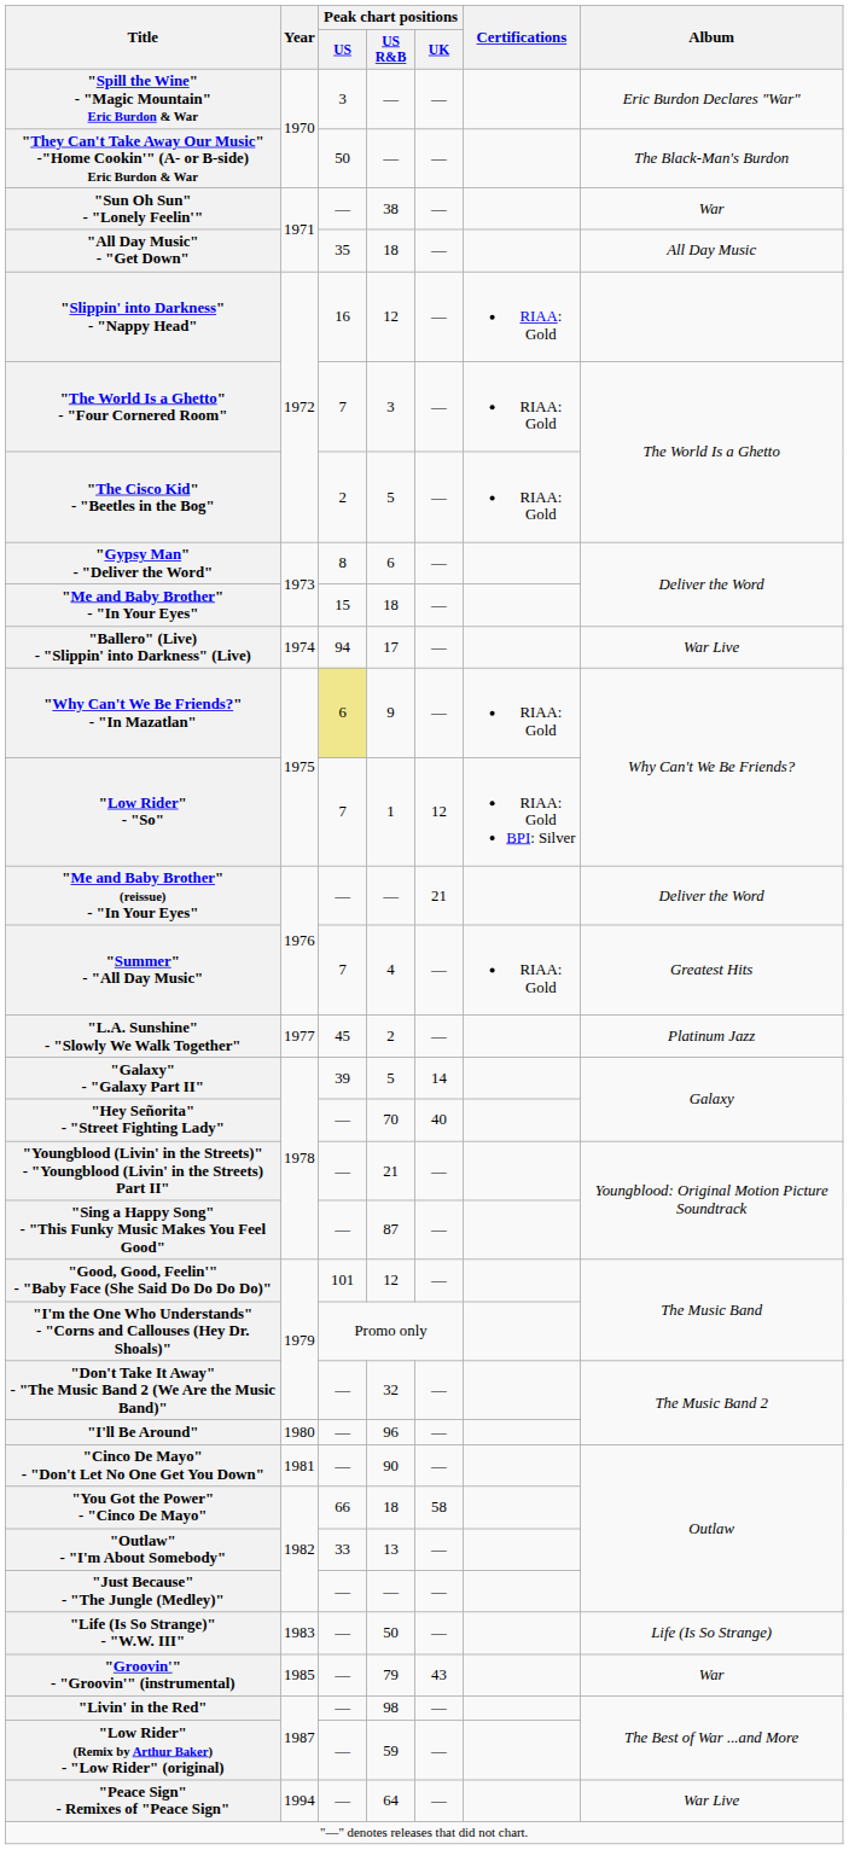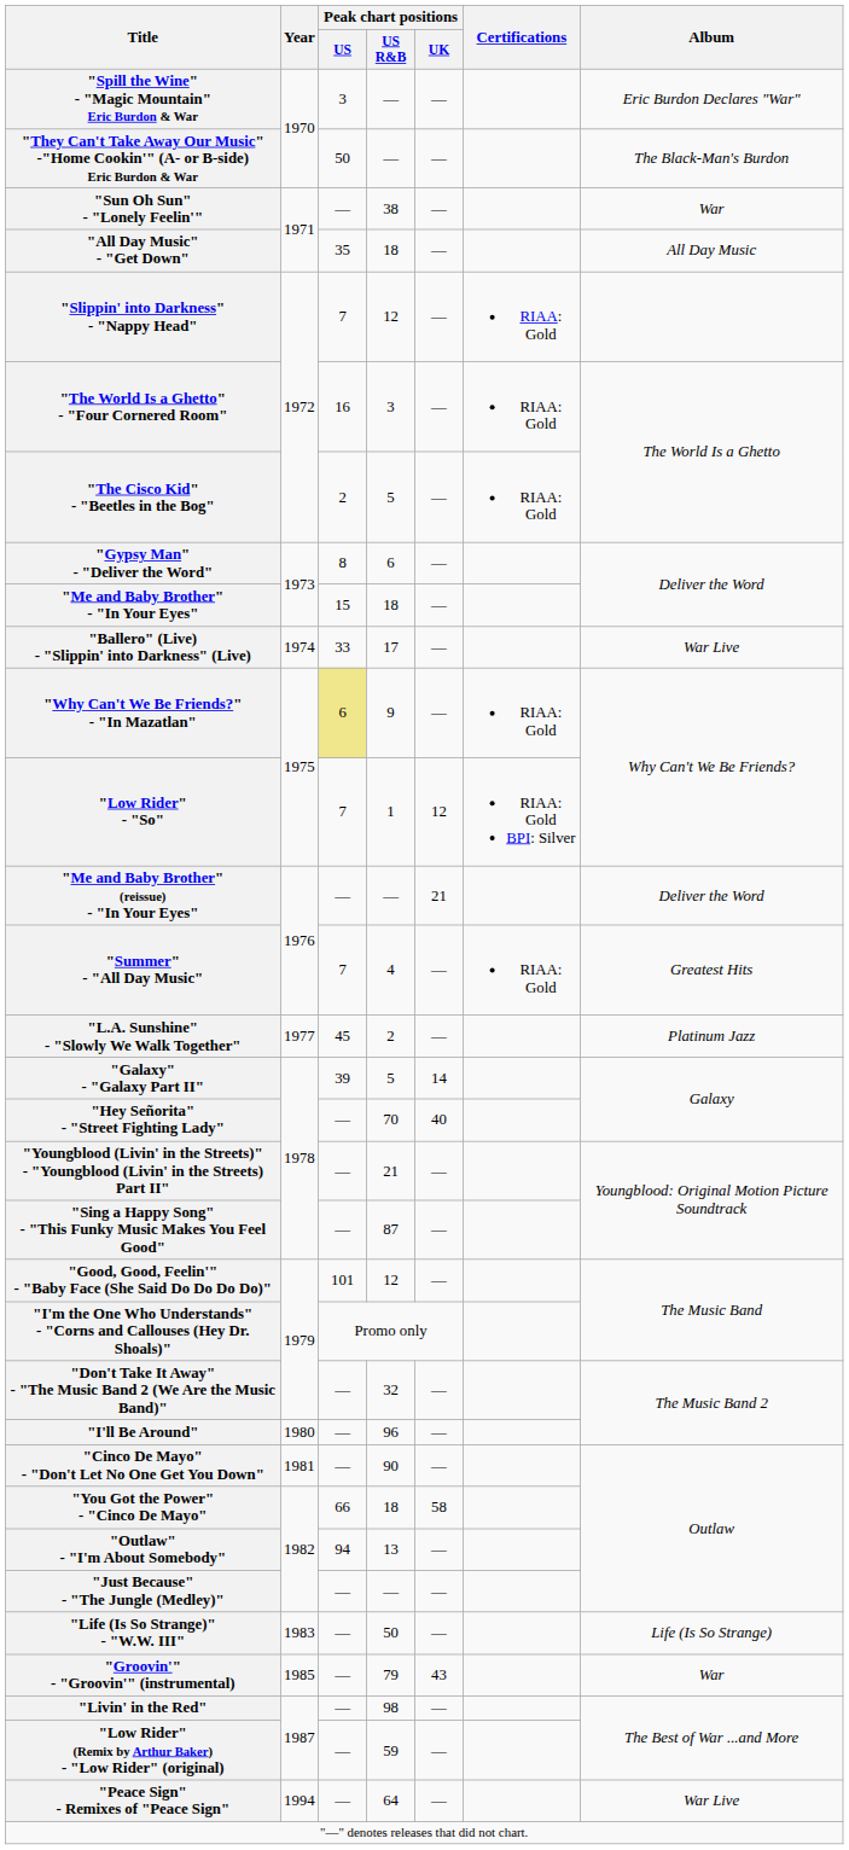 <table class="wikitable plainrowheaders" style="text-align:center;">
 <tr>
 <th scope="col" rowspan="2">Title</th>
 <th scope="col" rowspan="2">Year</th>
 <th scope="col" colspan="3">Peak chart positions</th>
 <th scope="col" rowspan="2"><a href='#'>Certifications</a></th>
 <th scope="col" rowspan="2">Album</th>
 </tr>
 <tr>
 <th style="width:3em; font-size:90%"><a href='#'>US</a><br></th>
 <th style="width:3em; font-size:90%"><a href='#'>US<br>R&B</a><br></th>
 <th style="width:3em; font-size:90%"><a href='#'>UK</a><br></th>
 </tr>
 <tr>
 <th scope="row">"<a href='#'>Spill the Wine</a>"<br>- "Magic Mountain"<br><small><a href='#'>Eric Burdon</a> & War</small></th>
 <td rowspan="2">1970</td>
 <td>3</td>
 <td>—</td>
 <td>—</td>
 <td></td>
 <td><em>Eric Burdon Declares "War"</em></td>
 </tr>
 <tr>
 <th scope="row">"<a href='#'>They Can't Take Away Our Music</a>" <br>-"Home Cookin'" (A- or B-side)<br><small>Eric Burdon & War</small></th>
 <td>50</td>
 <td>—</td>
 <td>—</td>
 <td></td>
 <td><em>The Black-Man's Burdon</em></td>
 </tr>
 <tr>
 <th scope="row">"Sun Oh Sun" <br>- "Lonely Feelin'"</th>
 <td rowspan="2">1971</td>
 <td>—</td>
 <td>38</td>
 <td>—</td>
 <td></td>
 <td><em>War</em></td>
 </tr>
 <tr>
 <th scope="row">"All Day Music" <br>- "Get Down"</th>
 <td>35</td>
 <td>18</td>
 <td>—</td>
 <td></td>
 <td><em>All Day Music</em></td>
 </tr>
 <tr>
 <th scope="row">"<a href='#'>Slippin' into Darkness</a>" <br>- "Nappy Head"</th>
 <td rowspan="3">1972</td>
-<td>16</td>
+<td>7</td>
 <td>12</td>
 <td>—</td>
 <td><br><ul><li><a href='#'>RIAA</a>: Gold</li></ul></td>
 </tr>
 <tr>
 <th scope="row">"<a href='#'>The World Is a Ghetto</a>" <br>- "Four Cornered Room"</th>
-<td>7</td>
+<td>16</td>
 <td>3</td>
 <td>—</td>
 <td><br><ul><li>RIAA: Gold</li></ul></td>
 <td rowspan="2"><em>The World Is a Ghetto</em></td>
 </tr>
 <tr>
 <th scope="row">"<a href='#'>The Cisco Kid</a>" <br>- "Beetles in the Bog"</th>
 <td>2</td>
 <td>5</td>
 <td>—</td>
 <td><br><ul><li>RIAA: Gold</li></ul></td>
 </tr>
 <tr>
 <th scope="row">"<a href='#'>Gypsy Man</a>" <br>- "Deliver the Word"</th>
 <td rowspan="2">1973</td>
 <td>8</td>
 <td>6</td>
 <td>—</td>
 <td></td>
 <td rowspan="2"><em>Deliver the Word</em></td>
 </tr>
 <tr>
 <th scope="row">"<a href='#'>Me and Baby Brother</a>" <br>- "In Your Eyes"</th>
 <td>15</td>
 <td>18</td>
 <td>—</td>
 <td></td>
 </tr>
 <tr>
 <th scope="row">"Ballero" (Live) <br>- "Slippin' into Darkness" (Live)</th>
 <td>1974</td>
-<td>94</td>
+<td>33</td>
 <td>17</td>
 <td>—</td>
 <td></td>
 <td><em>War Live</em></td>
 </tr>
 <tr>
 <th scope="row">"<a href='#'>Why Can't We Be Friends?</a>" <br>- "In Mazatlan"</th>
 <td rowspan="2">1975</td>
 <td style="background: khaki;">6</td>
 <td>9</td>
 <td>—</td>
 <td><br><ul><li>RIAA: Gold</li></ul></td>
 <td rowspan="2"><em>Why Can't We Be Friends?</em></td>
 </tr>
 <tr>
 <th scope="row">"<a href='#'>Low Rider</a>" <br> - "So"</th>
 <td>7</td>
 <td>1</td>
 <td>12</td>
 <td><br><ul><li>RIAA: Gold</li><li><a href='#'>BPI</a>: Silver</li></ul></td>
 </tr>
 <tr>
 <th scope="row">"<a href='#'>Me and Baby Brother</a>"<br><small>(reissue)</small> <br>- "In Your Eyes"</th>
 <td rowspan="2">1976</td>
 <td>—</td>
 <td>—</td>
 <td>21</td>
 <td></td>
 <td><em>Deliver the Word</em></td>
 </tr>
 <tr>
 <th scope="row">"<a href='#'>Summer</a>" <br>- "All Day Music"</th>
 <td>7</td>
 <td>4</td>
 <td>—</td>
 <td><br><ul><li>RIAA: Gold</li></ul></td>
 <td><em>Greatest Hits</em></td>
 </tr>
 <tr>
 <th scope="row">"L.A. Sunshine" <br>- "Slowly We Walk Together"</th>
 <td>1977</td>
 <td>45</td>
 <td>2</td>
 <td>—</td>
 <td></td>
 <td><em>Platinum Jazz</em></td>
 </tr>
 <tr>
 <th scope="row">"Galaxy" <br>- "Galaxy Part II"</th>
 <td rowspan="4">1978</td>
 <td>39</td>
 <td>5</td>
 <td>14</td>
 <td></td>
 <td rowspan="2"><em>Galaxy</em></td>
 </tr>
 <tr>
 <th scope="row">"Hey Señorita" <br>- "Street Fighting Lady"</th>
 <td>—</td>
 <td>70</td>
 <td>40</td>
 </tr>
 <tr>
 <th scope="row">"Youngblood (Livin' in the Streets)" <br>- "Youngblood (Livin' in the Streets) Part II"</th>
 <td>—</td>
 <td>21</td>
 <td>—</td>
 <td></td>
 <td rowspan="2"><em>Youngblood: Original Motion Picture Soundtrack</em></td>
 </tr>
 <tr>
 <th scope="row">"Sing a Happy Song" <br>- "This Funky Music Makes You Feel Good"</th>
 <td>—</td>
 <td>87</td>
 <td>—</td>
 <td></td>
 </tr>
 <tr>
 <th scope="row">"Good, Good, Feelin'" <br>- "Baby Face (She Said Do Do Do Do)"</th>
 <td rowspan="3">1979</td>
 <td>101</td>
 <td>12</td>
 <td>—</td>
 <td></td>
 <td rowspan="2"><em>The Music Band</em></td>
 </tr>
 <tr>
 <th scope="row">"I'm the One Who Understands" <br>- "Corns and Callouses (Hey Dr. Shoals)"</th>
 <td colspan="3">Promo only</td>
 <td></td>
 </tr>
 <tr>
 <th scope="row">"Don't Take It Away" <br>- "The Music Band 2 (We Are the Music Band)"</th>
 <td>—</td>
 <td>32</td>
 <td>—</td>
 <td></td>
 <td rowspan="2"><em>The Music Band 2</em></td>
 </tr>
 <tr>
 <th scope="row">"I'll Be Around"</th>
 <td>1980</td>
 <td>—</td>
 <td>96</td>
 <td>—</td>
 <td></td>
 </tr>
 <tr>
 <th scope="row">"Cinco De Mayo" <br>- "Don't Let No One Get You Down"</th>
 <td>1981</td>
 <td>—</td>
 <td>90</td>
 <td>—</td>
 <td></td>
 <td rowspan="4"><em>Outlaw</em></td>
 </tr>
 <tr>
 <th scope="row">"You Got the Power" <br>- "Cinco De Mayo"</th>
 <td rowspan="3">1982</td>
 <td>66</td>
 <td>18</td>
 <td>58</td>
 <td></td>
 </tr>
 <tr>
 <th scope="row">"Outlaw" <br>- "I'm About Somebody"</th>
-<td>33</td>
+<td>94</td>
 <td>13</td>
 <td>—</td>
 <td></td>
 </tr>
 <tr>
 <th scope="row">"Just Because" <br>- "The Jungle (Medley)"</th>
 <td>—</td>
 <td>—</td>
 <td>—</td>
 </tr>
 <tr>
 <th scope="row">"Life (Is So Strange)" <br>- "W.W. III"</th>
 <td>1983</td>
 <td>—</td>
 <td>50</td>
 <td>—</td>
 <td></td>
 <td><em>Life (Is So Strange)</em></td>
 </tr>
 <tr>
 <th scope="row">"<a href='#'>Groovin'</a>" <br>- "Groovin'" (instrumental)</th>
 <td>1985</td>
 <td>—</td>
 <td>79</td>
 <td>43</td>
 <td></td>
 <td><em>War</em></td>
 </tr>
 <tr>
 <th scope="row">"Livin' in the Red"</th>
 <td rowspan="2">1987</td>
 <td>—</td>
 <td>98</td>
 <td>—</td>
 <td></td>
 <td rowspan="2"><em>The Best of War ...and More</em></td>
 </tr>
 <tr>
 <th scope="row">"Low Rider"<br><small>(Remix by <a href='#'>Arthur Baker</a>)</small> <br>- "Low Rider" (original)</th>
 <td>—</td>
 <td>59</td>
 <td>—</td>
 </tr>
 <tr>
 <th scope="row">"Peace Sign"<br> - Remixes of "Peace Sign"</th>
 <td>1994</td>
 <td>—</td>
 <td>64</td>
 <td>—</td>
 <td></td>
 <td><em>War Live</em></td>
 </tr>
 <tr>
 <td colspan="8" align="center" style="font-size:85%">"—" denotes releases that did not chart.</td>
 </tr>
 </table>
